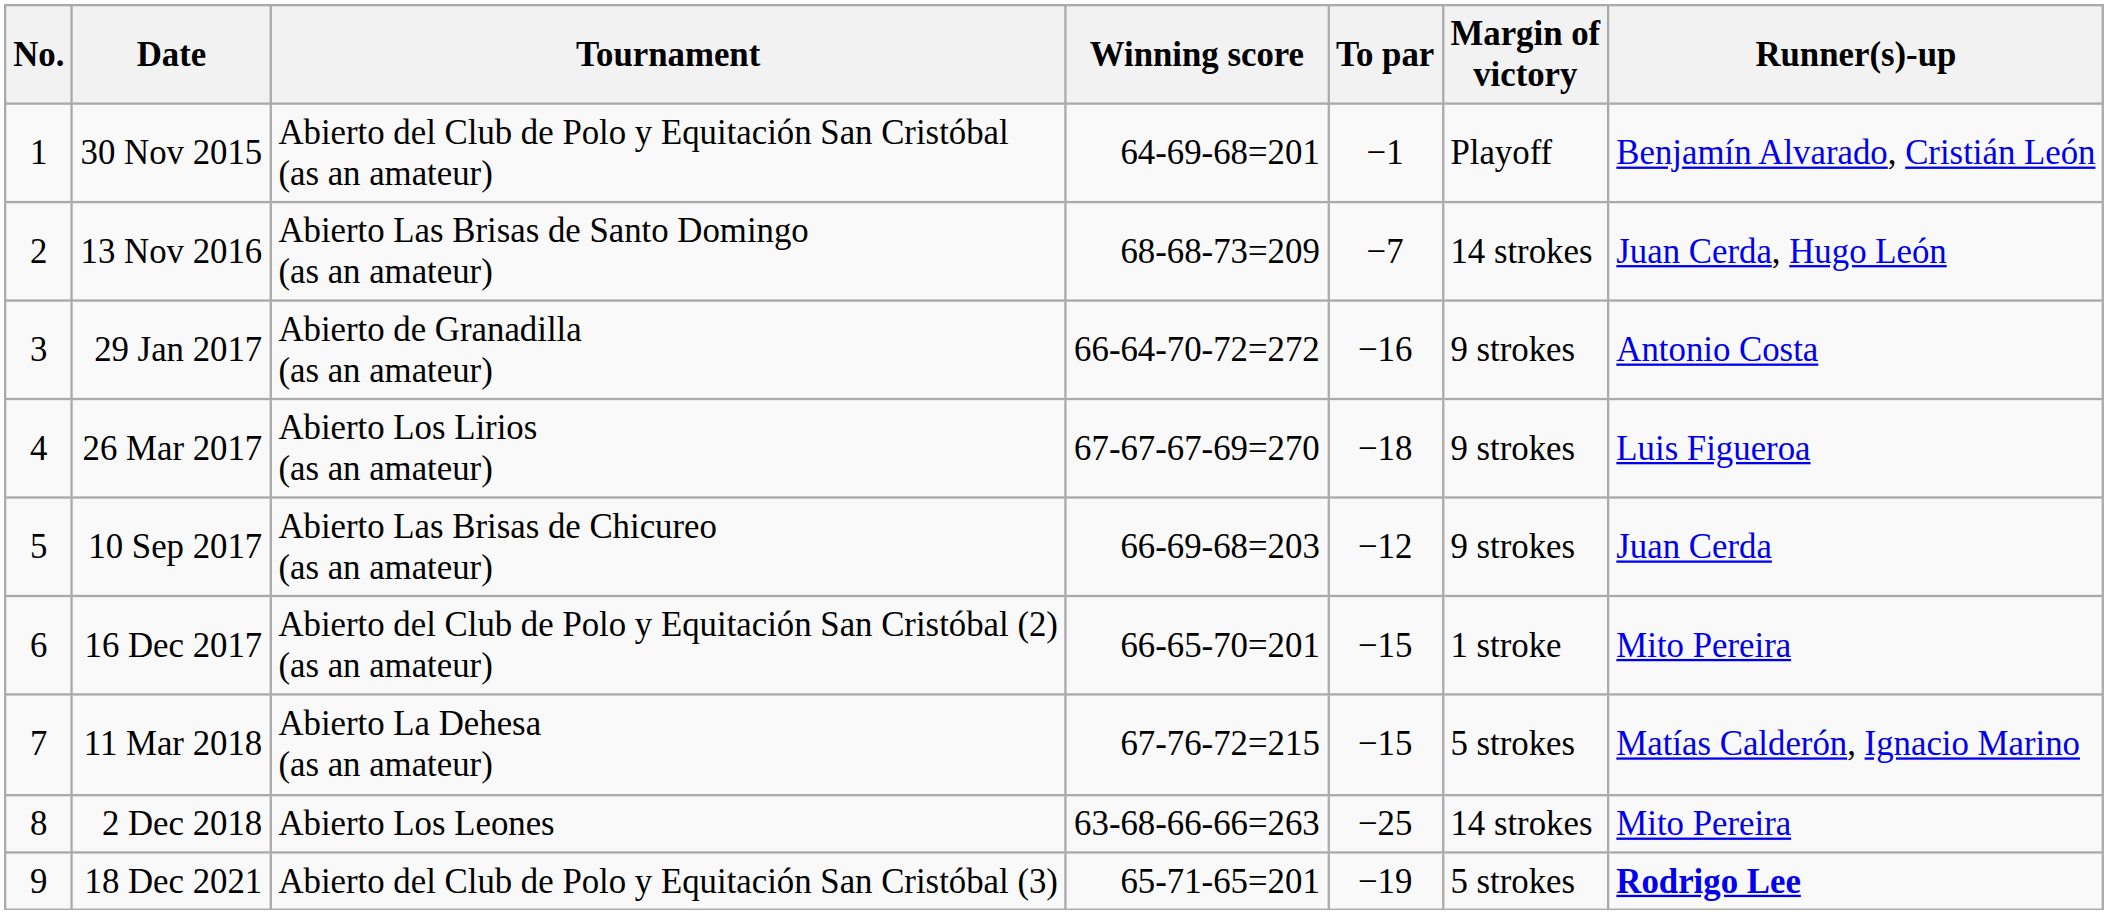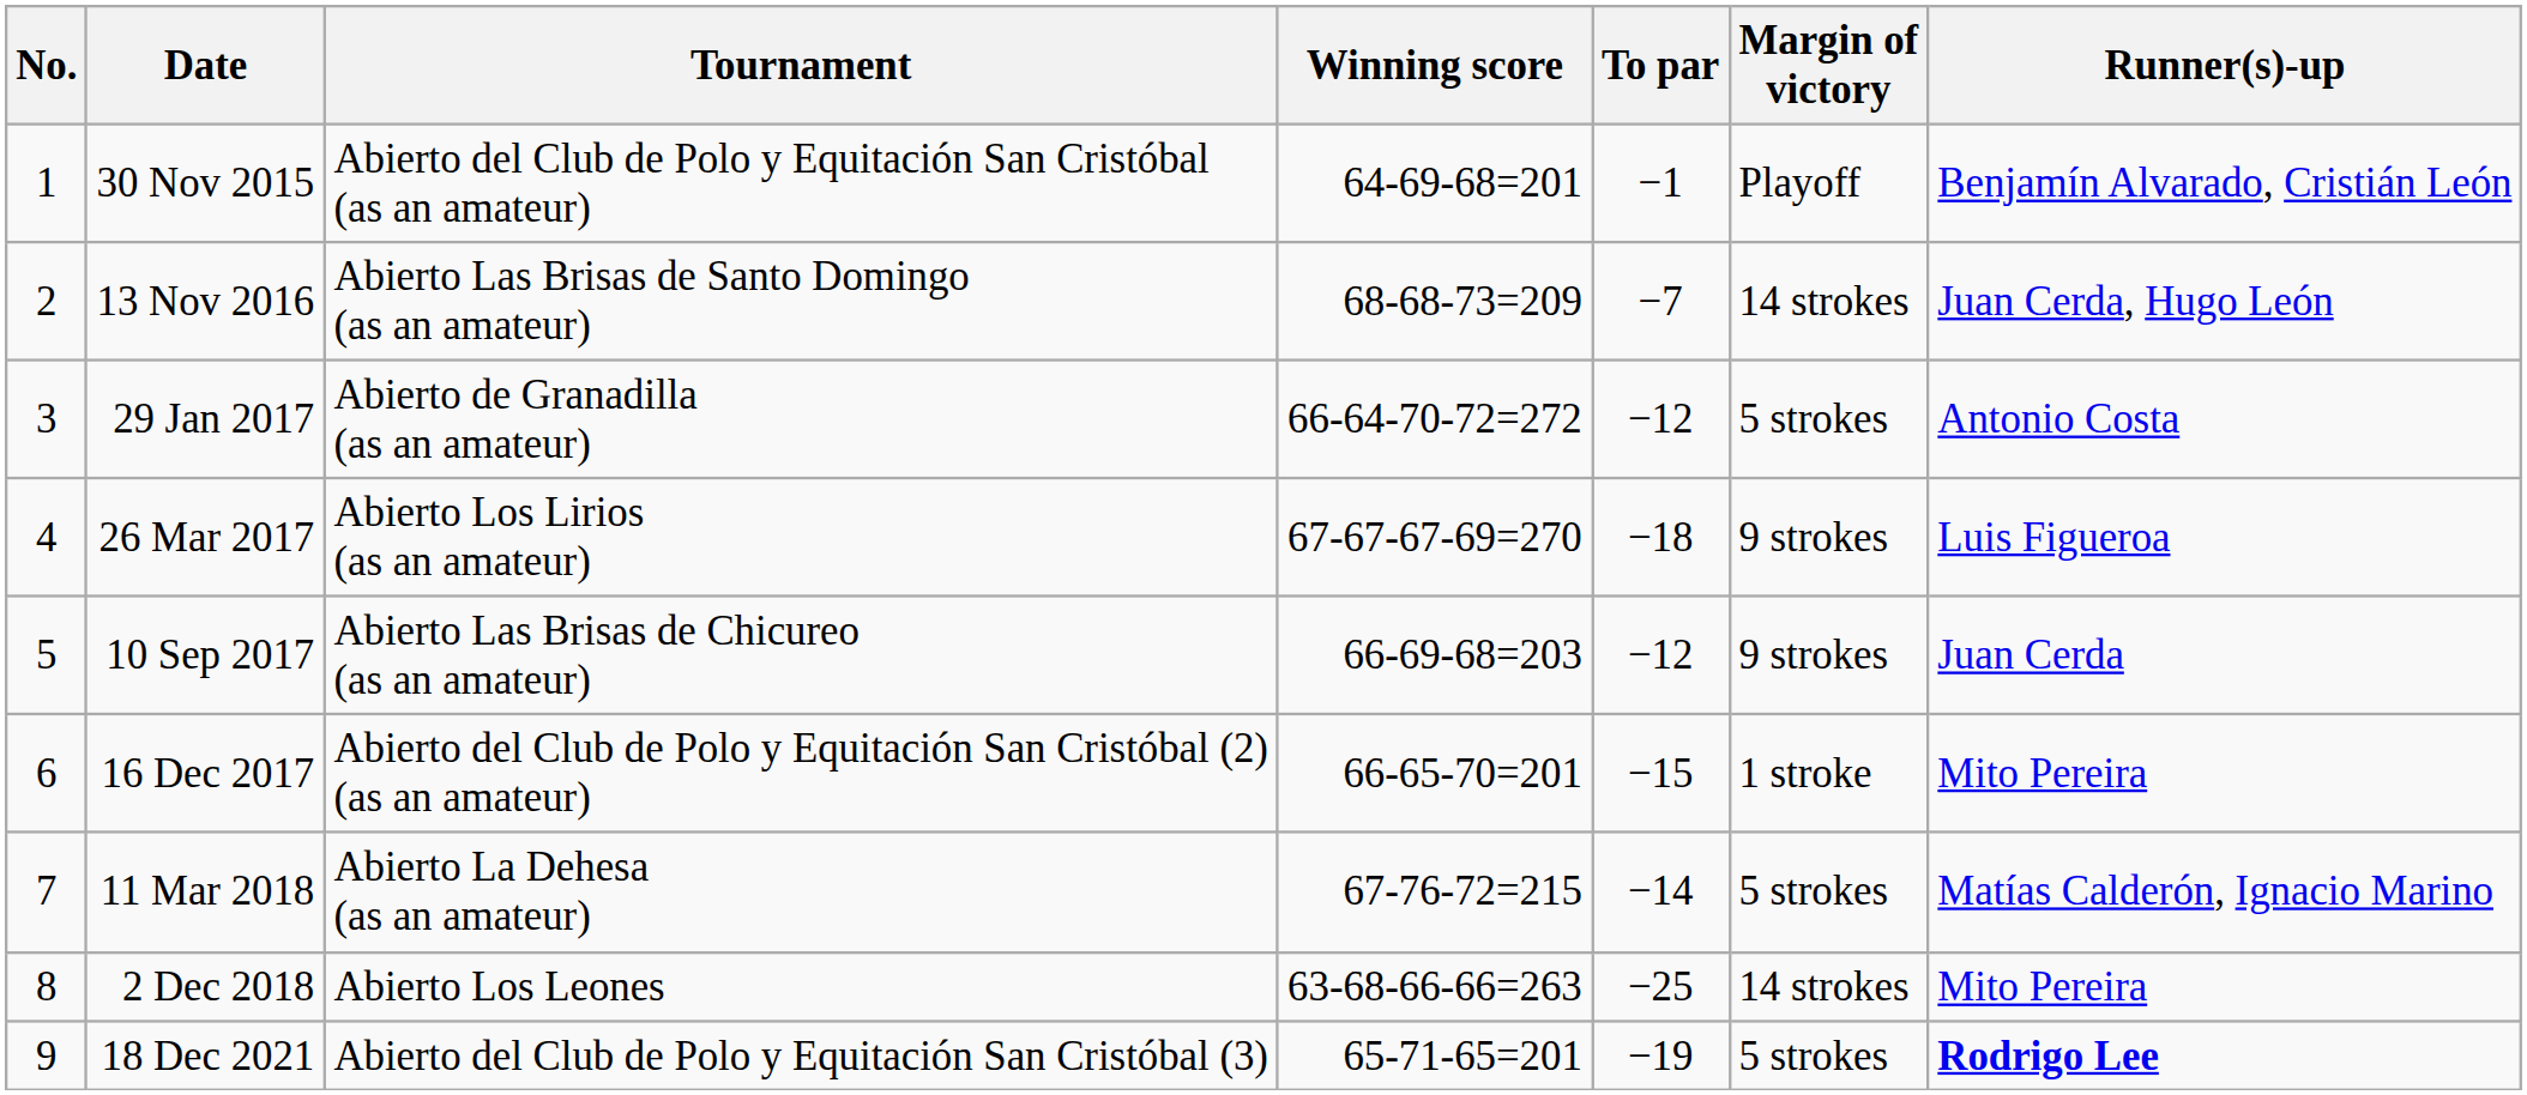 <table class="wikitable" style="font-size:95%;">
 <tr>
 <th>No.</th>
 <th>Date</th>
 <th>Tournament</th>
 <th>Winning score</th>
 <th>To par</th>
 <th>Margin of<br>victory</th>
 <th>Runner(s)-up</th>
 </tr>
 <tr>
 <td align=center>1</td>
 <td align=right>30 Nov 2015</td>
 <td>Abierto del Club de Polo y Equitación San Cristóbal<br>(as an amateur)</td>
 <td align=right>64-69-68=201</td>
 <td align=center>−1</td>
 <td>Playoff</td>
 <td> <a href='#'>Benjamín Alvarado</a>,  <a href='#'>Cristián León</a></td>
 </tr>
 <tr>
 <td align=center>2</td>
 <td align=right>13 Nov 2016</td>
 <td>Abierto Las Brisas de Santo Domingo<br>(as an amateur)</td>
 <td align=right>68-68-73=209</td>
 <td align=center>−7</td>
 <td>14 strokes</td>
 <td> <a href='#'>Juan Cerda</a>,  <a href='#'>Hugo León</a></td>
 </tr>
 <tr>
 <td align=center>3</td>
 <td align=right>29 Jan 2017</td>
 <td>Abierto de Granadilla<br>(as an amateur)</td>
 <td align=right>66-64-70-72=272</td>
-<td align=center>−16</td>
-<td>9 strokes</td>
+<td align=center>−12</td>
+<td>5 strokes</td>
 <td> <a href='#'>Antonio Costa</a></td>
 </tr>
 <tr>
 <td align=center>4</td>
 <td align=right>26 Mar 2017</td>
 <td>Abierto Los Lirios<br>(as an amateur)</td>
 <td align=right>67-67-67-69=270</td>
 <td align=center>−18</td>
 <td>9 strokes</td>
 <td> <a href='#'>Luis Figueroa</a></td>
 </tr>
 <tr>
 <td align=center>5</td>
 <td align=right>10 Sep 2017</td>
 <td>Abierto Las Brisas de Chicureo<br>(as an amateur)</td>
 <td align=right>66-69-68=203</td>
 <td align=center>−12</td>
 <td>9 strokes</td>
 <td> <a href='#'>Juan Cerda</a></td>
 </tr>
 <tr>
 <td align=center>6</td>
 <td align=right>16 Dec 2017</td>
 <td>Abierto del Club de Polo y Equitación San Cristóbal (2)<br>(as an amateur)</td>
 <td align=right>66-65-70=201</td>
 <td align=center>−15</td>
 <td>1 stroke</td>
 <td> <a href='#'>Mito Pereira</a></td>
 </tr>
 <tr>
 <td align=center>7</td>
 <td align=right>11 Mar 2018</td>
 <td>Abierto La Dehesa<br>(as an amateur)</td>
 <td align=right>67-76-72=215</td>
-<td align=center>−15</td>
+<td align=center>−14</td>
 <td>5 strokes</td>
 <td> <a href='#'>Matías Calderón</a>,  <a href='#'>Ignacio Marino</a></td>
 </tr>
 <tr>
 <td align=center>8</td>
 <td align=right>2 Dec 2018</td>
 <td>Abierto Los Leones</td>
 <td align=right>63-68-66-66=263</td>
 <td align=center>−25</td>
 <td>14 strokes</td>
 <td> <a href='#'>Mito Pereira</a></td>
 </tr>
 <tr>
 <td align=center>9</td>
 <td align=right>18 Dec 2021</td>
 <td>Abierto del Club de Polo y Equitación San Cristóbal (3)</td>
 <td align=right>65-71-65=201</td>
 <td align=center>−19</td>
 <td>5 strokes</td>
 <td><strong> <a href='#'>Rodrigo Lee</a></strong></td>
 </tr>
 </table>
